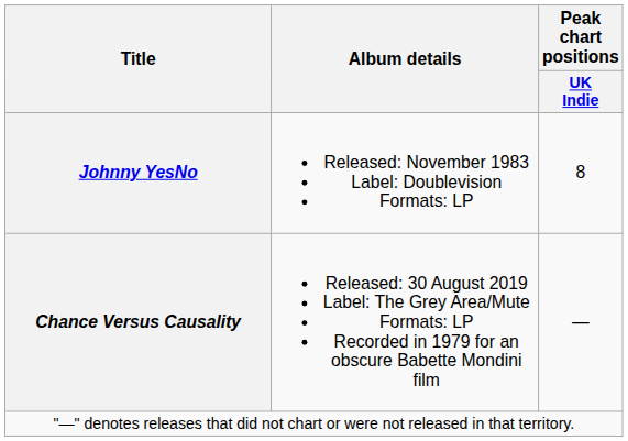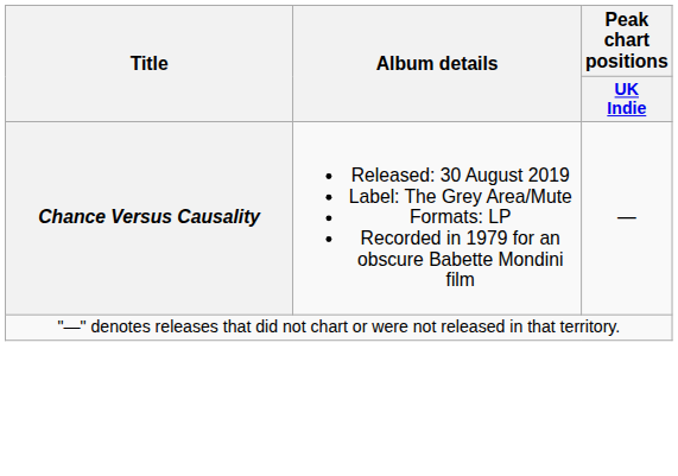 <table class="wikitable plainrowheaders" style="text-align:center;">
 <tr>
 <th rowspan="2" scope="col" style="width:15em;">Title</th>
 <th rowspan="2" scope="col" style="width:15em;">Album details</th>
 <th>Peak chart<br>positions</th>
 </tr>
 <tr>
 <th scope="col" style="width:3em;font-size:90%;"><a href='#'>UK<br>Indie</a><br></th>
 </tr>
 <tr>
-<th scope="row"><em><a href='#'>Johnny YesNo</a></em></th>
-<td><br><ul><li>Released: November 1983</li><li>Label: Doublevision</li><li>Formats: LP</li></ul></td>
-<td>8</td>
-</tr>
-<tr>
 <th scope="row"><em>Chance Versus Causality</em></th>
 <td><br><ul><li>Released: 30 August 2019</li><li>Label: The Grey Area/Mute</li><li>Formats: LP</li><li>Recorded in 1979 for an obscure Babette Mondini film</li></ul></td>
 <td>—</td>
 </tr>
 <tr>
 <td colspan="3" style="font-size:90%">"—" denotes releases that did not chart or were not released in that territory.</td>
 </tr>
 </table>
